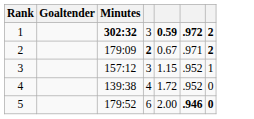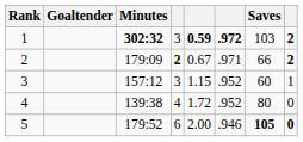 <table class="wikitable sortable" style="text-align:center">
 <tr>
 <th>Rank</th>
 <th>Goaltender</th>
 <th>Minutes</th>
 <th></th>
 <th></th>
 <th></th>
+<th>Saves</th>
 <th></th>
 </tr>
 <tr>
 <td>1</td>
 <td align=left></td>
 <td><strong>302:32</strong></td>
 <td>3</td>
 <td><strong>0.59</strong></td>
 <td><strong>.972</strong></td>
+<td>103</td>
 <td><strong>2</strong></td>
 </tr>
 <tr>
 <td>2</td>
 <td align=left></td>
 <td>179:09</td>
 <td><strong>2</strong></td>
 <td>0.67</td>
 <td>.971</td>
+<td>66</td>
 <td><strong>2</strong></td>
 </tr>
 <tr>
 <td>3</td>
 <td align=left></td>
 <td>157:12</td>
 <td>3</td>
 <td>1.15</td>
 <td>.952</td>
+<td>60</td>
 <td>1</td>
 </tr>
 <tr>
 <td>4</td>
 <td align=left></td>
 <td>139:38</td>
 <td>4</td>
 <td>1.72</td>
 <td>.952</td>
+<td>80</td>
 <td>0</td>
 </tr>
 <tr>
 <td>5</td>
 <td align=left></td>
 <td>179:52</td>
 <td>6</td>
 <td>2.00</td>
-<td><strong>.946</strong></td>
+<td>.946</td>
+<td><strong>105</strong></td>
 <td><strong>0</strong></td>
 </tr>
 </table>
